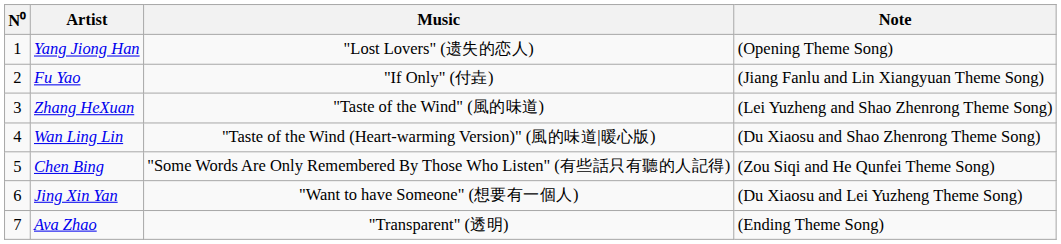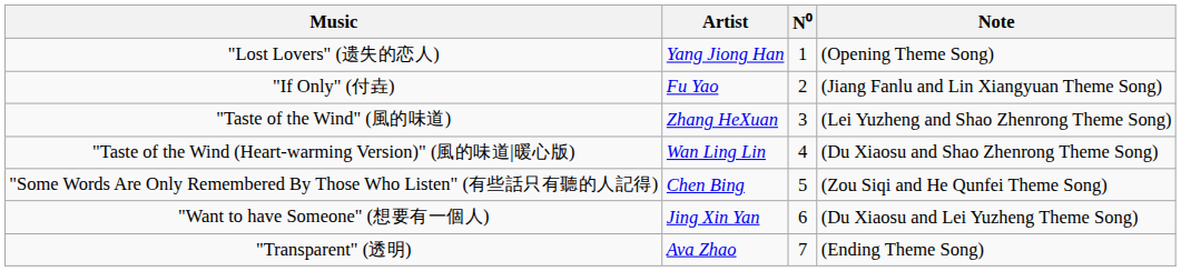 <table class="wikitable">
 <tr>
+<th>Music</th>
+<th>Artist</th>
 <th>N⁰</th>
-<th>Artist</th>
-<th>Music</th>
 <th>Note</th>
 </tr>
 <tr>
+<td align="center">"Lost Lovers" (遗失的恋人)</td>
+<td><em><a href='#'>Yang Jiong Han</a></em></td>
 <td align="center">1</td>
-<td><em><a href='#'>Yang Jiong Han</a></em></td>
-<td align="center">"Lost Lovers" (遗失的恋人)</td>
 <td>(Opening Theme Song)</td>
 </tr>
 <tr>
+<td align="center">"If Only" (付垚)</td>
+<td><em><a href='#'>Fu Yao</a></em></td>
 <td align="center">2</td>
-<td><em><a href='#'>Fu Yao</a></em></td>
-<td align="center">"If Only" (付垚)</td>
 <td>(Jiang Fanlu and Lin Xiangyuan Theme Song)</td>
 </tr>
 <tr>
+<td align="center">"Taste of the Wind" (風的味道)</td>
+<td><em><a href='#'>Zhang HeXuan</a></em></td>
 <td align="center">3</td>
-<td><em><a href='#'>Zhang HeXuan</a></em></td>
-<td align="center">"Taste of the Wind" (風的味道)</td>
 <td>(Lei Yuzheng and Shao Zhenrong Theme Song)</td>
 </tr>
 <tr>
+<td align="center">"Taste of the Wind (Heart-warming Version)" (風的味道|暖心版)</td>
+<td><em><a href='#'>Wan Ling Lin</a></em></td>
 <td align="center">4</td>
-<td><em><a href='#'>Wan Ling Lin</a></em></td>
-<td align="center">"Taste of the Wind (Heart-warming Version)" (風的味道|暖心版)</td>
 <td>(Du Xiaosu and Shao Zhenrong Theme Song)</td>
 </tr>
 <tr>
+<td align="center">"Some Words Are Only Remembered By Those Who Listen" (有些話只有聽的人記得)</td>
+<td><em><a href='#'>Chen Bing</a></em></td>
 <td align="center">5</td>
-<td><em><a href='#'>Chen Bing</a></em></td>
-<td align="center">"Some Words Are Only Remembered By Those Who Listen" (有些話只有聽的人記得)</td>
 <td>(Zou Siqi and He Qunfei Theme Song)</td>
 </tr>
 <tr>
+<td align="center">"Want to have Someone" (想要有一個人)</td>
+<td><em><a href='#'>Jing Xin Yan</a></em></td>
 <td align="center">6</td>
-<td><em><a href='#'>Jing Xin Yan</a></em></td>
-<td align="center">"Want to have Someone" (想要有一個人)</td>
 <td>(Du Xiaosu and Lei Yuzheng Theme Song)</td>
 </tr>
 <tr>
+<td align="center">"Transparent" (透明)</td>
+<td><em><a href='#'>Ava Zhao</a></em></td>
 <td align="center">7</td>
-<td><em><a href='#'>Ava Zhao</a></em></td>
-<td align="center">"Transparent" (透明)</td>
 <td>(Ending Theme Song)</td>
 </tr>
 </table>
